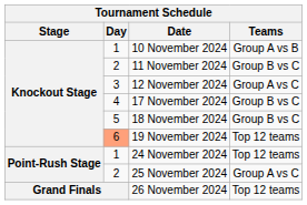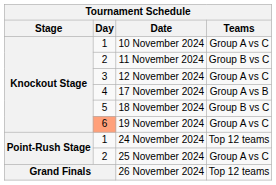 <table class="wikitable" style="text-align:center">
 <tr>
 <th colspan="4">Tournament Schedule</th>
 </tr>
 <tr>
 <th>Stage</th>
 <th>Day</th>
 <th>Date</th>
 <th>Teams</th>
 </tr>
 <tr>
 <th rowspan="6">Knockout Stage</th>
 <td>1</td>
 <td>10 November 2024</td>
-<td>Group A vs B</td>
+<td>Group A vs C</td>
 </tr>
 <tr>
 <td>2</td>
 <td>11 November 2024</td>
 <td>Group B vs C</td>
 </tr>
 <tr>
 <td>3</td>
 <td>12 November 2024</td>
 <td>Group A vs C</td>
 </tr>
 <tr>
 <td>4</td>
 <td>17 November 2024</td>
-<td>Group B vs C</td>
+<td>Group A vs B</td>
 </tr>
 <tr>
 <td>5</td>
 <td>18 November 2024</td>
 <td>Group B vs C</td>
 </tr>
 <tr>
 <td style="background: lightsalmon;">6</td>
 <td>19 November 2024</td>
-<td>Top 12 teams</td>
+<td>Group A vs C</td>
 </tr>
 <tr>
 <th rowspan="2">Point-Rush Stage</th>
 <td>1</td>
 <td>24 November 2024</td>
 <td>Top 12 teams</td>
 </tr>
 <tr>
 <td>2</td>
 <td>25 November 2024</td>
 <td>Group A vs C</td>
 </tr>
 <tr>
 <th colspan="2">Grand Finals</th>
 <td>26 November 2024</td>
 <td>Top 12 teams</td>
 </tr>
 </table>
